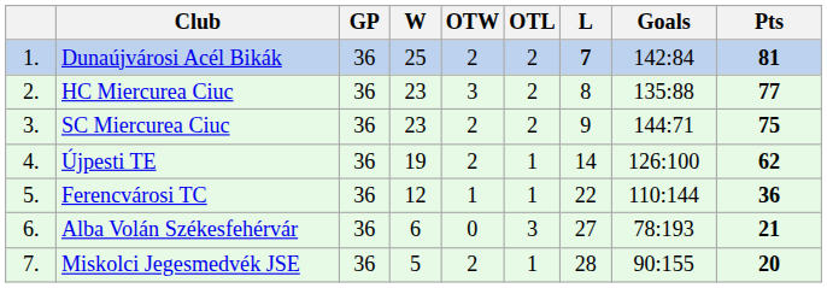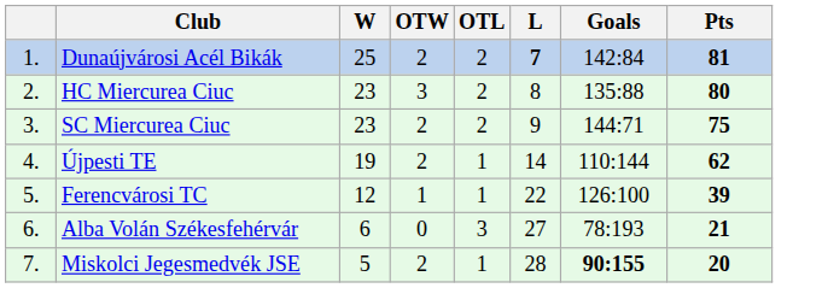 <table class="wikitable">
 <tr>
 <th width="30"></th>
 <th width="200">Club</th>
-<th width="30">GP</th>
 <th width="30">W</th>
 <th width="30">OTW</th>
 <th width="30">OTL</th>
 <th width="30">L</th>
 <th width="70">Goals</th>
 <th width="70">Pts</th>
 </tr>
 <tr bgcolor="#BCD2EE" align="center">
 <td>1.</td>
 <td align="left"><a href='#'>Dunaújvárosi Acél Bikák</a></td>
-<td>36</td>
 <td>25</td>
 <td>2</td>
 <td>2</td>
 <td><strong>7</strong></td>
 <td>142:84</td>
 <td><strong>81</strong></td>
 </tr>
 <tr bgcolor="#e6fae6" align="center">
 <td>2.</td>
 <td align="left"><a href='#'>HC Miercurea Ciuc</a></td>
-<td>36</td>
 <td>23</td>
 <td>3</td>
 <td>2</td>
 <td>8</td>
 <td>135:88</td>
-<td><strong>77</strong></td>
+<td><strong>80</strong></td>
 </tr>
 <tr bgcolor="#e6fae6" align="center">
 <td>3.</td>
 <td align="left"><a href='#'>SC Miercurea Ciuc</a></td>
-<td>36</td>
 <td>23</td>
 <td>2</td>
 <td>2</td>
 <td>9</td>
 <td>144:71</td>
 <td><strong>75</strong></td>
 </tr>
 <tr bgcolor="#e6fae6" align="center">
 <td>4.</td>
 <td align="left"><a href='#'>Újpesti TE</a></td>
-<td>36</td>
 <td>19</td>
 <td>2</td>
 <td>1</td>
 <td>14</td>
-<td>126:100</td>
+<td>110:144</td>
 <td><strong>62</strong></td>
 </tr>
 <tr bgcolor="#e6fae6" align="center">
 <td>5.</td>
 <td align="left"><a href='#'>Ferencvárosi TC</a></td>
-<td>36</td>
 <td>12</td>
 <td>1</td>
 <td>1</td>
 <td>22</td>
-<td>110:144</td>
-<td><strong>36</strong></td>
+<td>126:100</td>
+<td><strong>39</strong></td>
 </tr>
 <tr bgcolor="#e6fae6" align="center">
 <td>6.</td>
 <td align="left"><a href='#'>Alba Volán Székesfehérvár</a></td>
-<td>36</td>
 <td>6</td>
 <td>0</td>
 <td>3</td>
 <td>27</td>
 <td>78:193</td>
 <td><strong>21</strong></td>
 </tr>
 <tr bgcolor="#e6fae6" align="center">
 <td>7.</td>
 <td align="left"><a href='#'>Miskolci Jegesmedvék JSE</a></td>
-<td>36</td>
 <td>5</td>
 <td>2</td>
 <td>1</td>
 <td>28</td>
-<td>90:155</td>
+<td><strong>90:155</strong></td>
 <td><strong>20</strong></td>
 </tr>
 </table>
